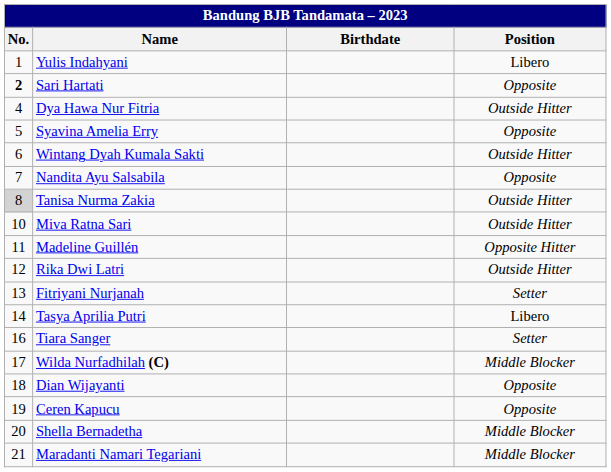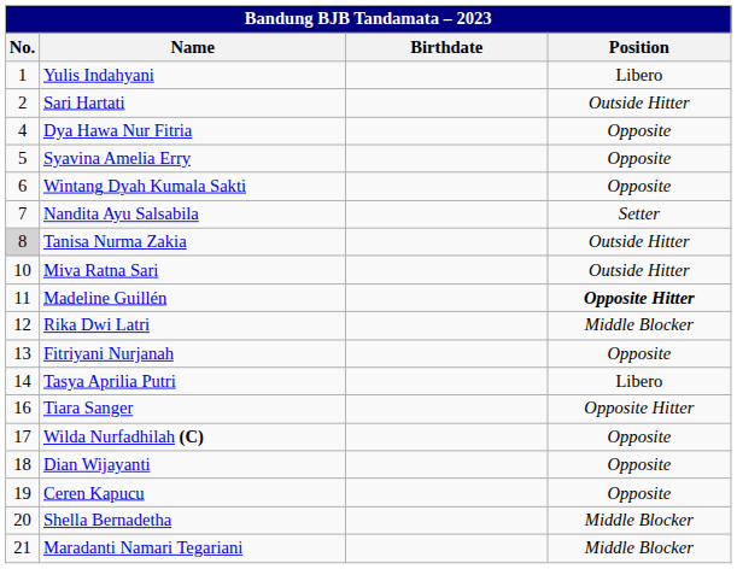 <table class="wikitable collapsible" style="font-size:100%; text-align:center;">
 <tr style= "background: navy; font-weight:bold;">
 <td colspan="4" style="color:white">Bandung BJB Tandamata – 2023</td>
 </tr>
 <tr>
 <th>No.</th>
 <th style="width:17em">Name</th>
 <th style="width:11em">Birthdate</th>
 <th style="width:10em">Position</th>
 </tr>
 <tr>
 <td>1</td>
 <td align="left"> <a href='#'>Yulis Indahyani</a></td>
 <td align="right"></td>
 <td>Libero</td>
 </tr>
 <tr>
-<td><strong>2</strong></td>
+<td>2</td>
 <td align="left"> <a href='#'>Sari Hartati</a></td>
 <td align="right"></td>
-<td><em>Opposite</em></td>
+<td><em>Outside Hitter</em></td>
 </tr>
 <tr>
 <td>4</td>
 <td align="left"> <a href='#'>Dya Hawa Nur Fitria</a></td>
 <td align="right"></td>
-<td><em>Outside Hitter</em></td>
+<td><em>Opposite</em></td>
 </tr>
 <tr>
 <td>5</td>
 <td align="left"> <a href='#'>Syavina Amelia Erry</a></td>
 <td align="right"></td>
 <td><em>Opposite</em></td>
 </tr>
 <tr>
 <td>6</td>
 <td align="left"> <a href='#'>Wintang Dyah Kumala Sakti</a></td>
 <td align="right"></td>
-<td><em>Outside Hitter</em></td>
+<td><em>Opposite</em></td>
 </tr>
 <tr>
 <td>7</td>
 <td align="left"> <a href='#'>Nandita Ayu Salsabila</a></td>
 <td align="right"></td>
-<td><em>Opposite</em></td>
+<td><em>Setter</em></td>
 </tr>
 <tr>
 <td style="background: lightgrey;">8</td>
 <td align="left"> <a href='#'>Tanisa Nurma Zakia</a></td>
 <td align="right"></td>
 <td><em>Outside Hitter</em></td>
 </tr>
 <tr>
 <td>10</td>
 <td align="left"> <a href='#'>Miva Ratna Sari</a></td>
 <td align="right"></td>
 <td><em>Outside Hitter</em></td>
 </tr>
 <tr>
 <td>11</td>
 <td align="left"> <a href='#'>Madeline Guillén</a></td>
 <td align="right"></td>
-<td><em>Opposite Hitter</em></td>
+<td><strong><em>Opposite Hitter</em></strong></td>
 </tr>
 <tr>
 <td>12</td>
 <td align="left"> <a href='#'>Rika Dwi Latri</a></td>
 <td align="right"></td>
-<td><em>Outside Hitter</em></td>
+<td><em>Middle Blocker</em></td>
 </tr>
 <tr>
 <td>13</td>
 <td align="left"> <a href='#'>Fitriyani Nurjanah</a></td>
 <td align="right"></td>
-<td><em>Setter</em></td>
+<td><em>Opposite</em></td>
 </tr>
 <tr>
 <td>14</td>
 <td align="left"> <a href='#'>Tasya Aprilia Putri</a></td>
 <td align="right"></td>
 <td>Libero</td>
 </tr>
 <tr>
 <td>16</td>
 <td align="left"> <a href='#'>Tiara Sanger</a></td>
 <td align="right"></td>
-<td><em>Setter</em></td>
+<td><em>Opposite Hitter</em></td>
 </tr>
 <tr>
 <td>17</td>
 <td align="left"> <a href='#'>Wilda Nurfadhilah</a> <strong>(C)</strong></td>
 <td align="right"></td>
-<td><em>Middle Blocker</em></td>
+<td><em>Opposite</em></td>
 </tr>
 <tr>
 <td>18</td>
 <td align="left"> <a href='#'>Dian Wijayanti</a></td>
 <td align="right"></td>
 <td><em>Opposite</em></td>
 </tr>
 <tr>
 <td>19</td>
 <td align="left"> <a href='#'>Ceren Kapucu</a></td>
 <td align="right"></td>
 <td><em>Opposite</em></td>
 </tr>
 <tr>
 <td>20</td>
 <td align="left"> <a href='#'>Shella Bernadetha</a></td>
 <td align="right"></td>
 <td><em>Middle Blocker</em></td>
 </tr>
 <tr>
 <td>21</td>
 <td align="left"> <a href='#'>Maradanti Namari Tegariani</a></td>
 <td align="right"></td>
 <td><em>Middle Blocker</em></td>
 </tr>
 </table>
